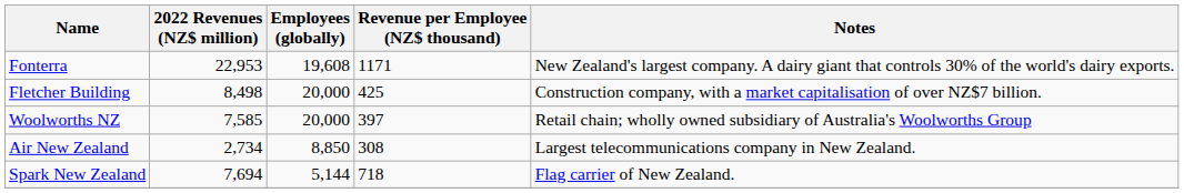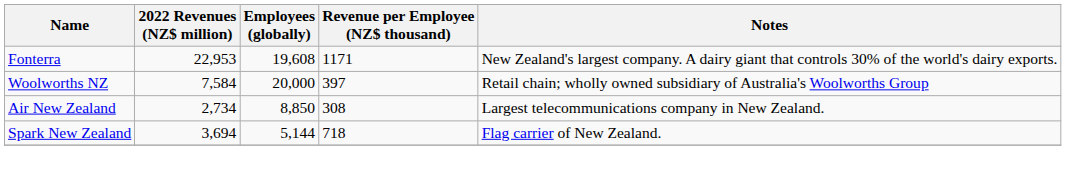 <table class="wikitable sortable">
 <tr>
 <th>Name</th>
 <th>2022 Revenues<br>(NZ$ million)</th>
 <th>Employees<br>(globally)</th>
 <th>Revenue per Employee<br>(NZ$ thousand)</th>
 <th>Notes</th>
 </tr>
 <tr>
 <td><a href='#'>Fonterra</a></td>
 <td align="right">22,953</td>
 <td align="right">19,608</td>
 <td>1171</td>
 <td>New Zealand's largest company. A dairy giant that controls 30% of the world's dairy exports.</td>
 </tr>
 <tr>
-<td><a href='#'>Fletcher Building</a></td>
-<td align="right">8,498</td>
-<td align="right">20,000</td>
-<td>425</td>
-<td>Construction company, with a <a href='#'>market capitalisation</a> of over NZ$7 billion.</td>
-</tr>
-<tr>
 <td><a href='#'>Woolworths NZ</a></td>
-<td align="right">7,585</td>
+<td align="right">7,584</td>
 <td align="right">20,000</td>
 <td>397</td>
 <td>Retail chain; wholly owned subsidiary of Australia's <a href='#'>Woolworths Group</a></td>
 </tr>
 <tr>
 <td><a href='#'>Air New Zealand</a></td>
 <td align="right">2,734</td>
 <td align="right">8,850</td>
 <td>308</td>
 <td>Largest telecommunications company in New Zealand.</td>
 </tr>
 <tr>
 <td><a href='#'>Spark New Zealand</a></td>
-<td align="right">7,694</td>
+<td align="right">3,694</td>
 <td align="right">5,144</td>
 <td>718</td>
 <td><a href='#'>Flag carrier</a> of New Zealand.</td>
 </tr>
 <tr>
 </tr>
 </table>
